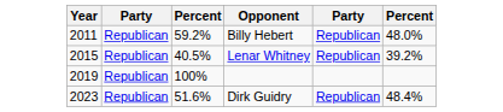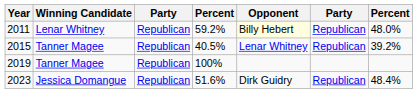 <table class="wikitable" style="margin:0.5em auto; font-size:95%;">
 <tr>
 <th>Year</th>
+<th>Winning Candidate</th>
 <th>Party</th>
 <th>Percent</th>
 <th>Opponent</th>
 <th>Party</th>
 <th>Percent</th>
 </tr>
 <tr>
 <td>2011</td>
+<td><a href='#'>Lenar Whitney</a></td>
 <td><a href='#'>Republican</a></td>
 <td>59.2%</td>
-<td>Billy Hebert</td>
+<td style="background: lightyellow;">Billy Hebert</td>
 <td><a href='#'>Republican</a></td>
 <td>48.0%</td>
 </tr>
 <tr>
 <td>2015</td>
+<td><a href='#'>Tanner Magee</a></td>
 <td><a href='#'>Republican</a></td>
 <td>40.5%</td>
 <td><a href='#'>Lenar Whitney</a></td>
 <td><a href='#'>Republican</a></td>
 <td>39.2%</td>
 </tr>
 <tr>
 <td>2019</td>
+<td><a href='#'>Tanner Magee</a></td>
 <td><a href='#'>Republican</a></td>
 <td>100%</td>
 <td></td>
 <td></td>
 <td></td>
 </tr>
 <tr>
 <td>2023</td>
+<td><a href='#'>Jessica Domangue</a></td>
 <td><a href='#'>Republican</a></td>
 <td>51.6%</td>
 <td>Dirk Guidry</td>
 <td><a href='#'>Republican</a></td>
 <td>48.4%</td>
 </tr>
 </table>
